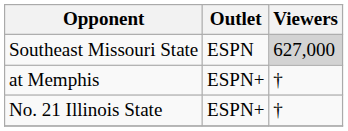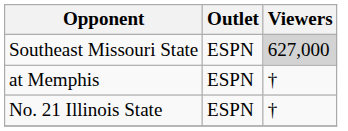 <table class="wikitable">
 <tr>
 <th>Opponent</th>
 <th>Outlet</th>
 <th>Viewers</th>
 </tr>
 <tr>
 <td>Southeast Missouri State</td>
 <td>ESPN</td>
 <td style="background: lightgrey;">627,000</td>
 </tr>
 <tr>
 <td>at Memphis</td>
-<td>ESPN+</td>
+<td>ESPN</td>
 <td>†</td>
 </tr>
 <tr>
 <td>No. 21 Illinois State</td>
-<td>ESPN+</td>
+<td>ESPN</td>
 <td>†</td>
 </tr>
 <tr>
 </tr>
 </table>
